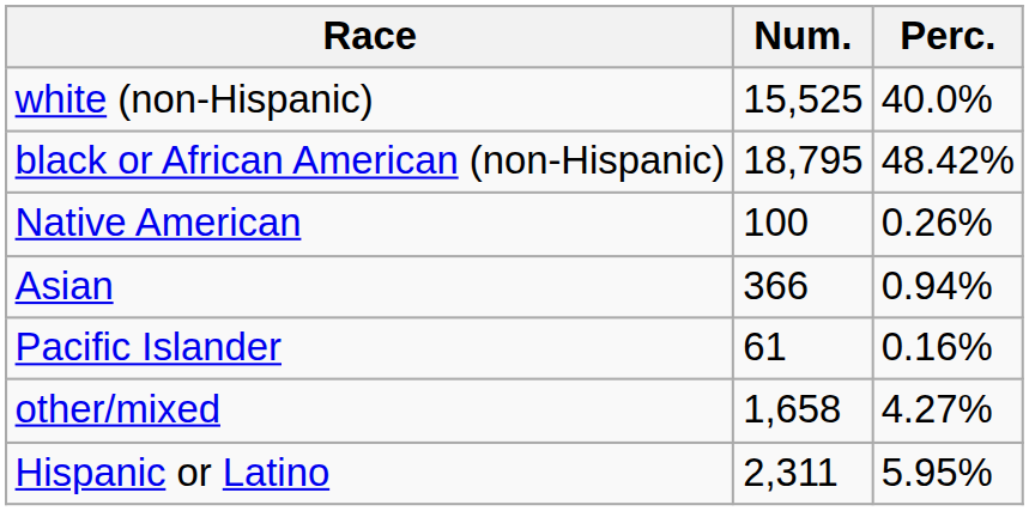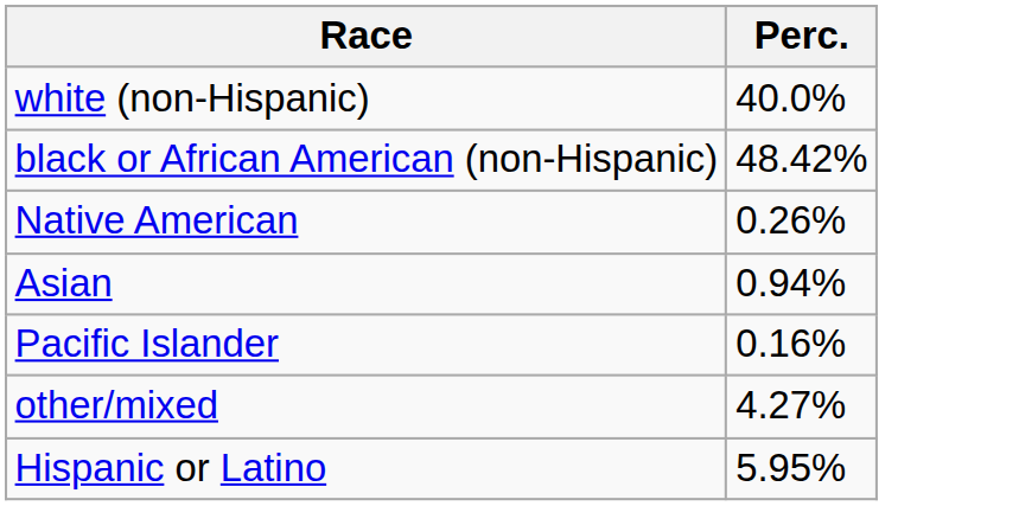 <table class="wikitable">
 <tr>
 <th>Race</th>
-<th>Num.</th>
 <th>Perc.</th>
 </tr>
 <tr>
 <td><a href='#'>white</a> (non-Hispanic)</td>
-<td>15,525</td>
 <td>40.0%</td>
 </tr>
 <tr>
 <td><a href='#'>black or African American</a> (non-Hispanic)</td>
-<td>18,795</td>
 <td>48.42%</td>
 </tr>
 <tr>
 <td><a href='#'>Native American</a></td>
-<td>100</td>
 <td>0.26%</td>
 </tr>
 <tr>
 <td><a href='#'>Asian</a></td>
-<td>366</td>
 <td>0.94%</td>
 </tr>
 <tr>
 <td><a href='#'>Pacific Islander</a></td>
-<td>61</td>
 <td>0.16%</td>
 </tr>
 <tr>
 <td><a href='#'>other/mixed</a></td>
-<td>1,658</td>
 <td>4.27%</td>
 </tr>
 <tr>
 <td><a href='#'>Hispanic</a> or <a href='#'>Latino</a></td>
-<td>2,311</td>
 <td>5.95%</td>
 </tr>
 </table>
